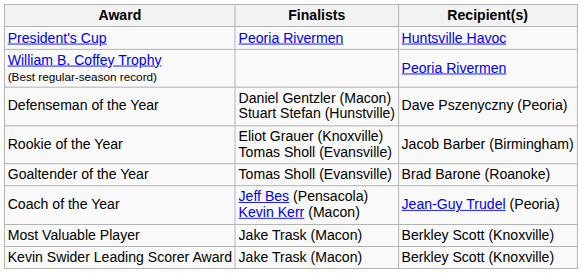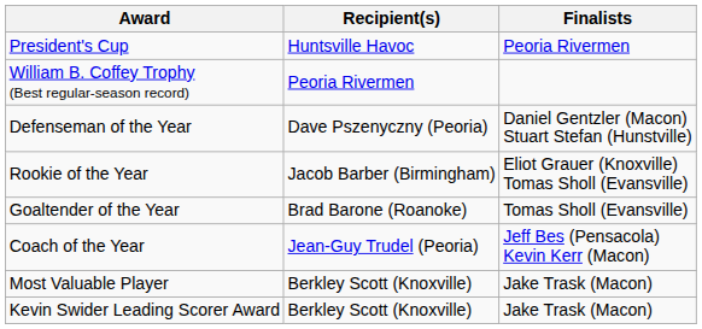 <table class="wikitable">
 <tr>
 <th>Award</th>
+<th>Recipient(s)</th>
 <th>Finalists</th>
-<th>Recipient(s)</th>
 </tr>
 <tr>
 <td><a href='#'>President's Cup</a></td>
+<td><a href='#'>Huntsville Havoc</a></td>
 <td><a href='#'>Peoria Rivermen</a></td>
-<td><a href='#'>Huntsville Havoc</a></td>
 </tr>
 <tr>
 <td><a href='#'>William B. Coffey Trophy</a><br><small>(Best regular-season record)</small></td>
+<td><a href='#'>Peoria Rivermen</a></td>
 <td></td>
-<td><a href='#'>Peoria Rivermen</a></td>
 </tr>
 <tr>
 <td>Defenseman of the Year</td>
+<td>Dave Pszenyczny (Peoria)</td>
 <td>Daniel Gentzler (Macon)<br>Stuart Stefan (Hunstville)</td>
-<td>Dave Pszenyczny (Peoria)</td>
 </tr>
 <tr>
 <td>Rookie of the Year</td>
+<td>Jacob Barber (Birmingham)</td>
 <td>Eliot Grauer (Knoxville)<br>Tomas Sholl (Evansville)</td>
-<td>Jacob Barber (Birmingham)</td>
 </tr>
 <tr>
 <td>Goaltender of the Year</td>
+<td>Brad Barone (Roanoke)</td>
 <td>Tomas Sholl (Evansville)</td>
-<td>Brad Barone (Roanoke)</td>
 </tr>
 <tr>
 <td>Coach of the Year</td>
+<td><a href='#'>Jean-Guy Trudel</a> (Peoria)</td>
 <td><a href='#'>Jeff Bes</a> (Pensacola)<br><a href='#'>Kevin Kerr</a> (Macon)</td>
-<td><a href='#'>Jean-Guy Trudel</a> (Peoria)</td>
 </tr>
 <tr>
 <td>Most Valuable Player</td>
+<td>Berkley Scott (Knoxville)</td>
 <td>Jake Trask (Macon)</td>
-<td>Berkley Scott (Knoxville)</td>
 </tr>
 <tr>
 <td>Kevin Swider Leading Scorer Award</td>
+<td>Berkley Scott (Knoxville)</td>
 <td>Jake Trask (Macon)</td>
-<td>Berkley Scott (Knoxville)</td>
 </tr>
 </table>
